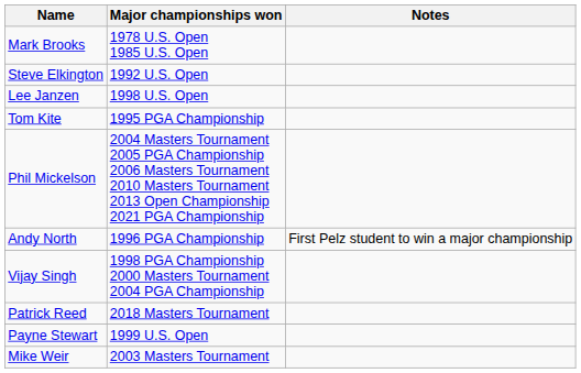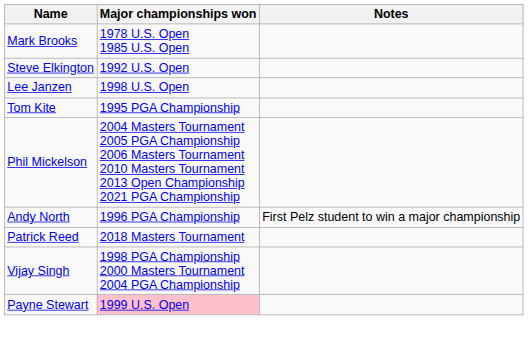 <table class="wikitable">
 <tr>
 <th>Name</th>
 <th>Major championships won</th>
 <th>Notes</th>
 </tr>
 <tr>
 <td><a href='#'>Mark Brooks</a></td>
 <td><a href='#'>1978 U.S. Open</a><br><a href='#'>1985 U.S. Open</a></td>
 <td></td>
 </tr>
 <tr>
 <td><a href='#'>Steve Elkington</a></td>
 <td><a href='#'>1992 U.S. Open</a></td>
 <td></td>
 </tr>
 <tr>
 <td><a href='#'>Lee Janzen</a></td>
 <td><a href='#'>1998 U.S. Open</a></td>
 <td></td>
 </tr>
 <tr>
 <td><a href='#'>Tom Kite</a></td>
 <td><a href='#'>1995 PGA Championship</a></td>
 <td></td>
 </tr>
 <tr>
 <td><a href='#'>Phil Mickelson</a></td>
 <td><a href='#'>2004 Masters Tournament</a><br><a href='#'>2005 PGA Championship</a><br><a href='#'>2006 Masters Tournament</a><br><a href='#'>2010 Masters Tournament</a><br><a href='#'>2013 Open Championship</a><br><a href='#'>2021 PGA Championship</a></td>
 <td></td>
 </tr>
 <tr>
 <td><a href='#'>Andy North</a></td>
 <td><a href='#'>1996 PGA Championship</a></td>
 <td>First Pelz student to win a major championship</td>
 </tr>
 <tr>
+<td><a href='#'>Patrick Reed</a></td>
+<td><a href='#'>2018 Masters Tournament</a></td>
+<td></td>
+</tr>
+<tr>
 <td><a href='#'>Vijay Singh</a></td>
 <td><a href='#'>1998 PGA Championship</a><br><a href='#'>2000 Masters Tournament</a><br><a href='#'>2004 PGA Championship</a></td>
 <td></td>
 </tr>
 <tr>
-<td><a href='#'>Patrick Reed</a></td>
-<td><a href='#'>2018 Masters Tournament</a></td>
-<td></td>
-</tr>
-<tr>
 <td><a href='#'>Payne Stewart</a></td>
-<td><a href='#'>1999 U.S. Open</a></td>
-<td></td>
-</tr>
-<tr>
-<td><a href='#'>Mike Weir</a></td>
-<td><a href='#'>2003 Masters Tournament</a></td>
+<td style="background: pink;"><a href='#'>1999 U.S. Open</a></td>
 <td></td>
 </tr>
 </table>
